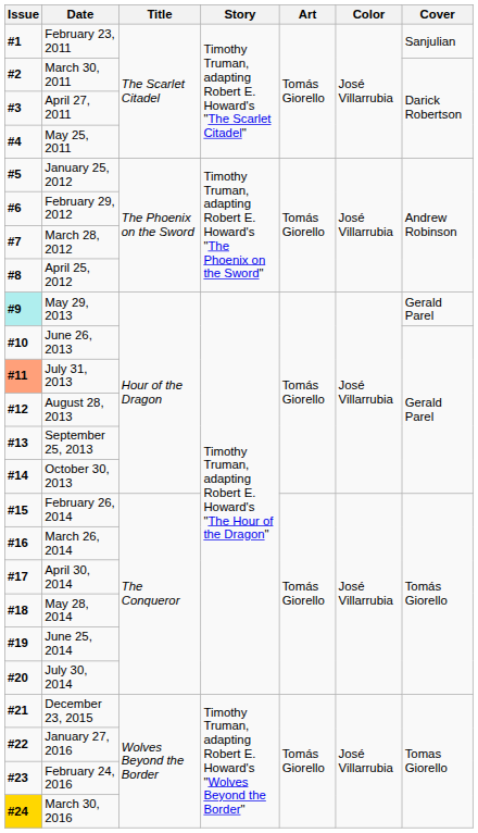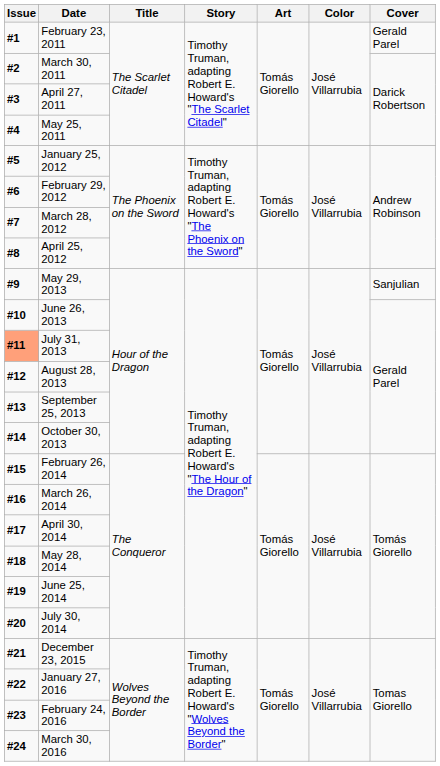 <table class="wikitable">
 <tr>
 <th>Issue</th>
 <th>Date</th>
 <th>Title</th>
 <th>Story</th>
 <th>Art</th>
 <th>Color</th>
 <th>Cover</th>
 </tr>
 <tr>
 <td><strong>#1</strong></td>
 <td>February 23, 2011</td>
 <td rowspan=4><em>The Scarlet Citadel</em></td>
 <td rowspan=4>Timothy Truman,<br>adapting Robert E. Howard's<br>"<a href='#'>The Scarlet Citadel</a>"</td>
 <td rowspan=4>Tomás Giorello</td>
 <td rowspan=4>José Villarrubia</td>
-<td>Sanjulian</td>
+<td>Gerald Parel</td>
 </tr>
 <tr>
 <td><strong>#2</strong></td>
 <td>March 30, 2011</td>
 <td rowspan=3>Darick Robertson</td>
 </tr>
 <tr>
 <td><strong>#3</strong></td>
 <td>April 27, 2011</td>
 </tr>
 <tr>
 <td><strong>#4</strong></td>
 <td>May 25, 2011</td>
 </tr>
 <tr>
 <td><strong>#5</strong></td>
 <td>January 25, 2012</td>
 <td rowspan=4><em>The Phoenix on the Sword</em></td>
 <td rowspan=4>Timothy Truman,<br>adapting Robert E. Howard's<br>"<a href='#'>The Phoenix on the Sword</a>"</td>
 <td rowspan=4>Tomás Giorello</td>
 <td rowspan=4>José Villarrubia</td>
 <td rowspan=4>Andrew Robinson</td>
 </tr>
 <tr>
 <td><strong>#6</strong></td>
 <td>February 29, 2012</td>
 </tr>
 <tr>
 <td><strong>#7</strong></td>
 <td>March 28, 2012</td>
 </tr>
 <tr>
 <td><strong>#8</strong></td>
 <td>April 25, 2012</td>
 </tr>
 <tr>
-<td style="background: paleturquoise;"><strong>#9</strong></td>
+<td><strong>#9</strong></td>
 <td>May 29, 2013</td>
 <td rowspan=6><em>Hour of the Dragon</em></td>
 <td rowspan=12>Timothy Truman,<br>adapting Robert E. Howard's<br>"<a href='#'>The Hour of the Dragon</a>"</td>
 <td rowspan=6>Tomás Giorello</td>
 <td rowspan=6>José Villarrubia</td>
-<td>Gerald Parel</td>
+<td>Sanjulian</td>
 </tr>
 <tr>
 <td><strong>#10</strong></td>
 <td>June 26, 2013</td>
 <td rowspan=5>Gerald Parel</td>
 </tr>
 <tr>
 <td style="background: lightsalmon;"><strong>#11</strong></td>
 <td>July 31, 2013</td>
 </tr>
 <tr>
 <td><strong>#12</strong></td>
 <td>August 28, 2013</td>
 </tr>
 <tr>
 <td><strong>#13</strong></td>
 <td>September 25, 2013</td>
 </tr>
 <tr>
 <td><strong>#14</strong></td>
 <td>October 30, 2013</td>
 </tr>
 <tr>
 <td><strong>#15</strong></td>
 <td>February 26, 2014</td>
 <td rowspan=6><em>The Conqueror</em></td>
 <td rowspan=6>Tomás Giorello</td>
 <td rowspan=6>José Villarrubia</td>
 <td rowspan=6>Tomás Giorello</td>
 </tr>
 <tr>
 <td><strong>#16</strong></td>
 <td>March 26, 2014</td>
 </tr>
 <tr>
 <td><strong>#17</strong></td>
 <td>April 30, 2014</td>
 </tr>
 <tr>
 <td><strong>#18</strong></td>
 <td>May 28, 2014</td>
 </tr>
 <tr>
 <td><strong>#19</strong></td>
 <td>June 25, 2014</td>
 </tr>
 <tr>
 <td><strong>#20</strong></td>
 <td>July 30, 2014</td>
 </tr>
 <tr>
 <td><strong>#21</strong></td>
 <td>December 23, 2015</td>
 <td rowspan=4><em>Wolves Beyond the Border</em></td>
 <td rowspan=4>Timothy Truman,<br>adapting Robert E. Howard's<br>"<a href='#'>Wolves Beyond the Border</a>"</td>
 <td rowspan=4>Tomás Giorello</td>
 <td rowspan=4>José Villarrubia</td>
 <td rowspan=4>Tomas Giorello</td>
 </tr>
 <tr>
 <td><strong>#22</strong></td>
 <td>January 27, 2016</td>
 </tr>
 <tr>
 <td><strong>#23</strong></td>
 <td>February 24, 2016</td>
 </tr>
 <tr>
-<td style="background: gold;"><strong>#24</strong></td>
+<td><strong>#24</strong></td>
 <td>March 30, 2016</td>
 </tr>
 </table>
